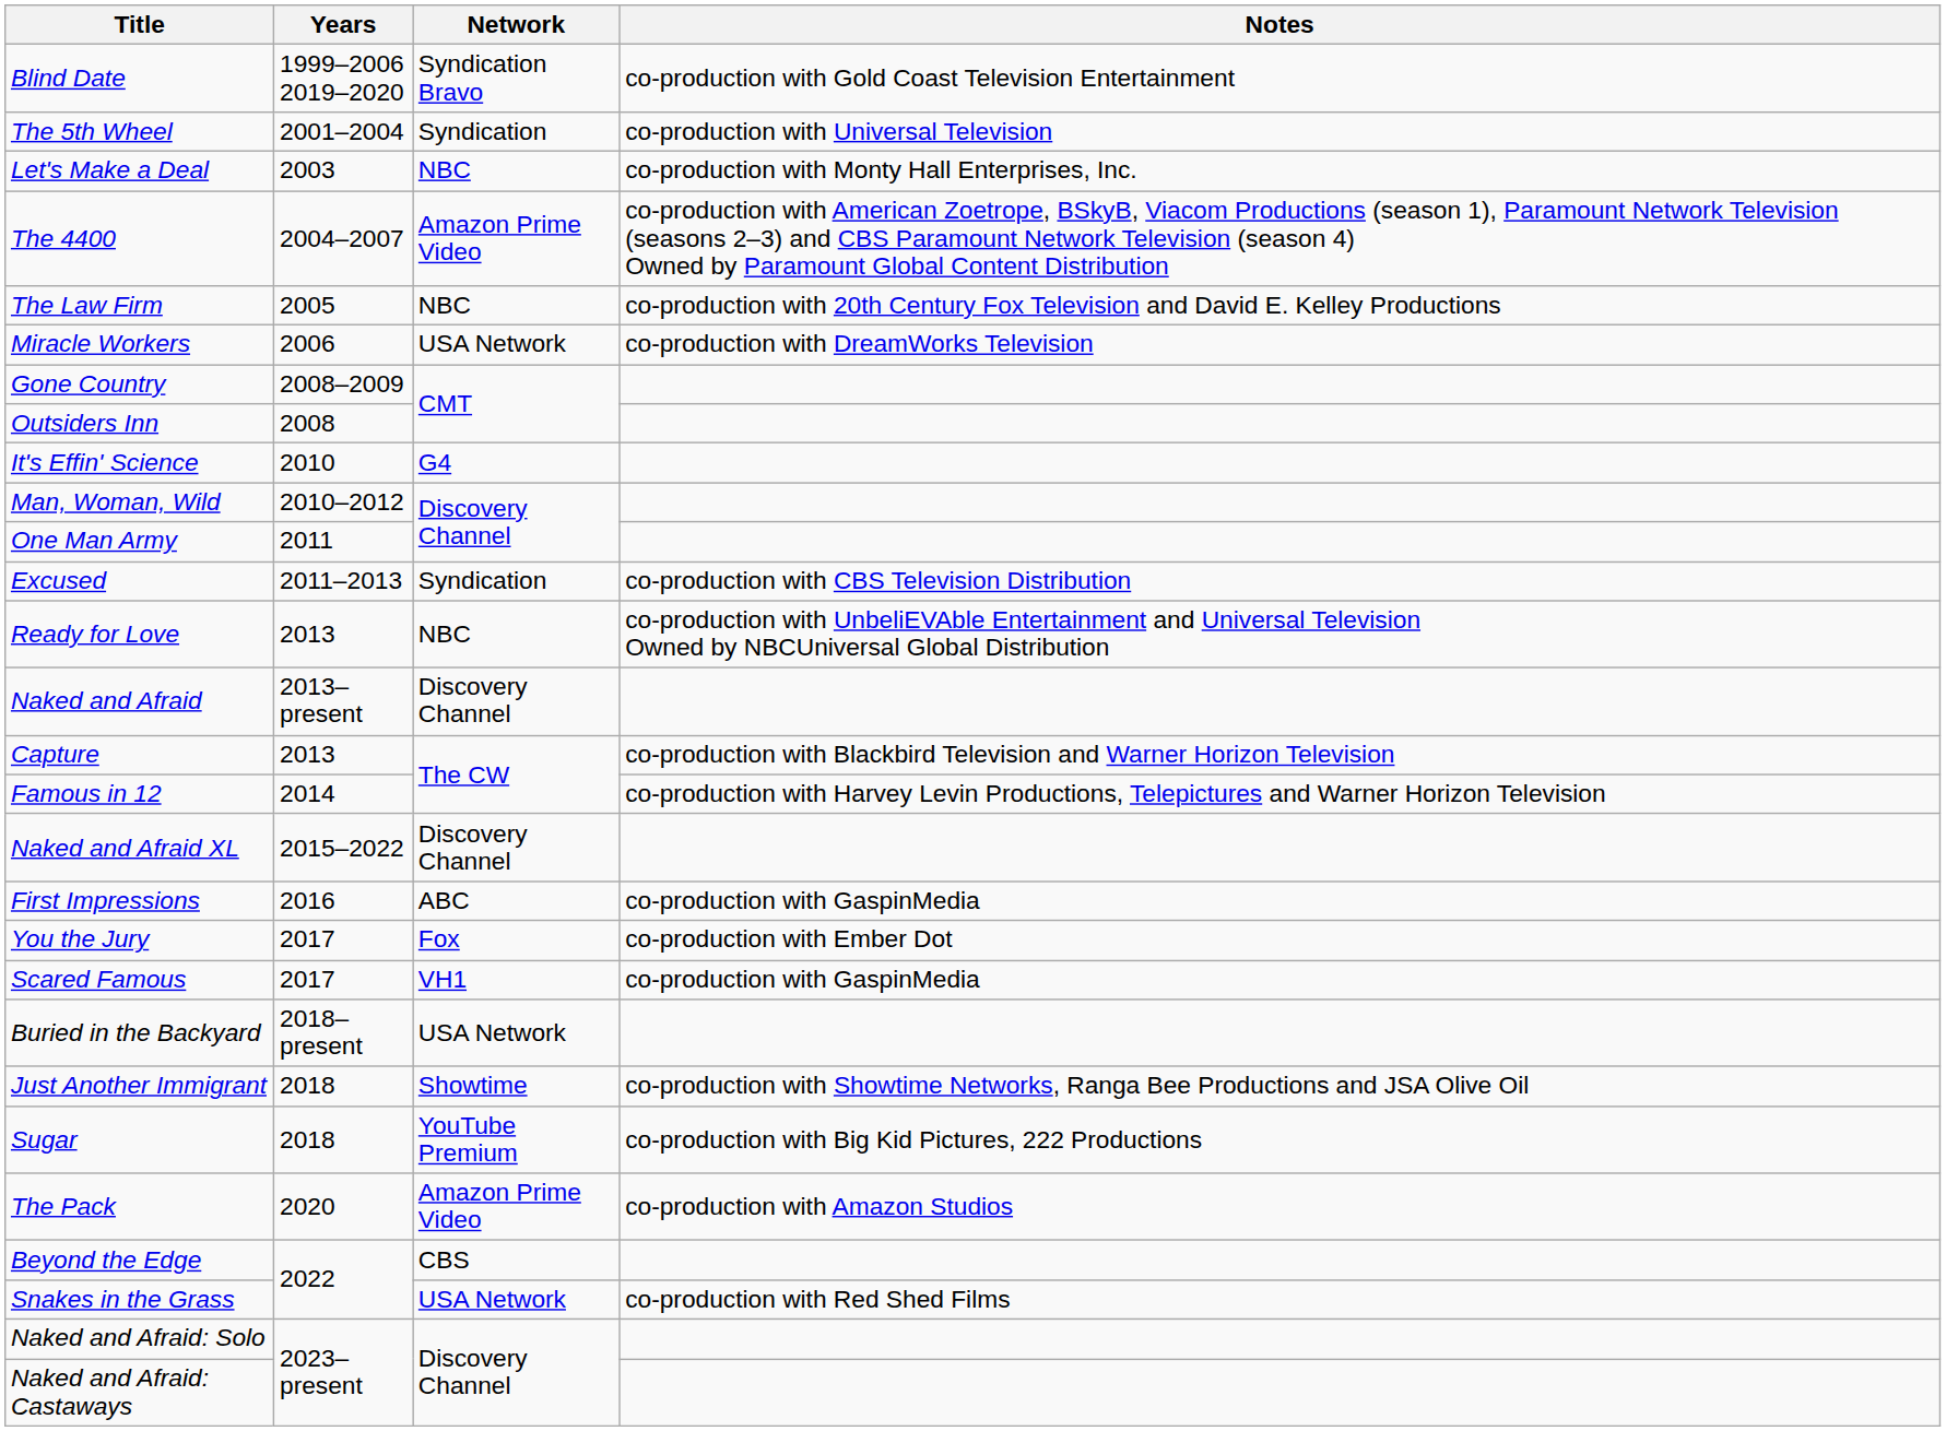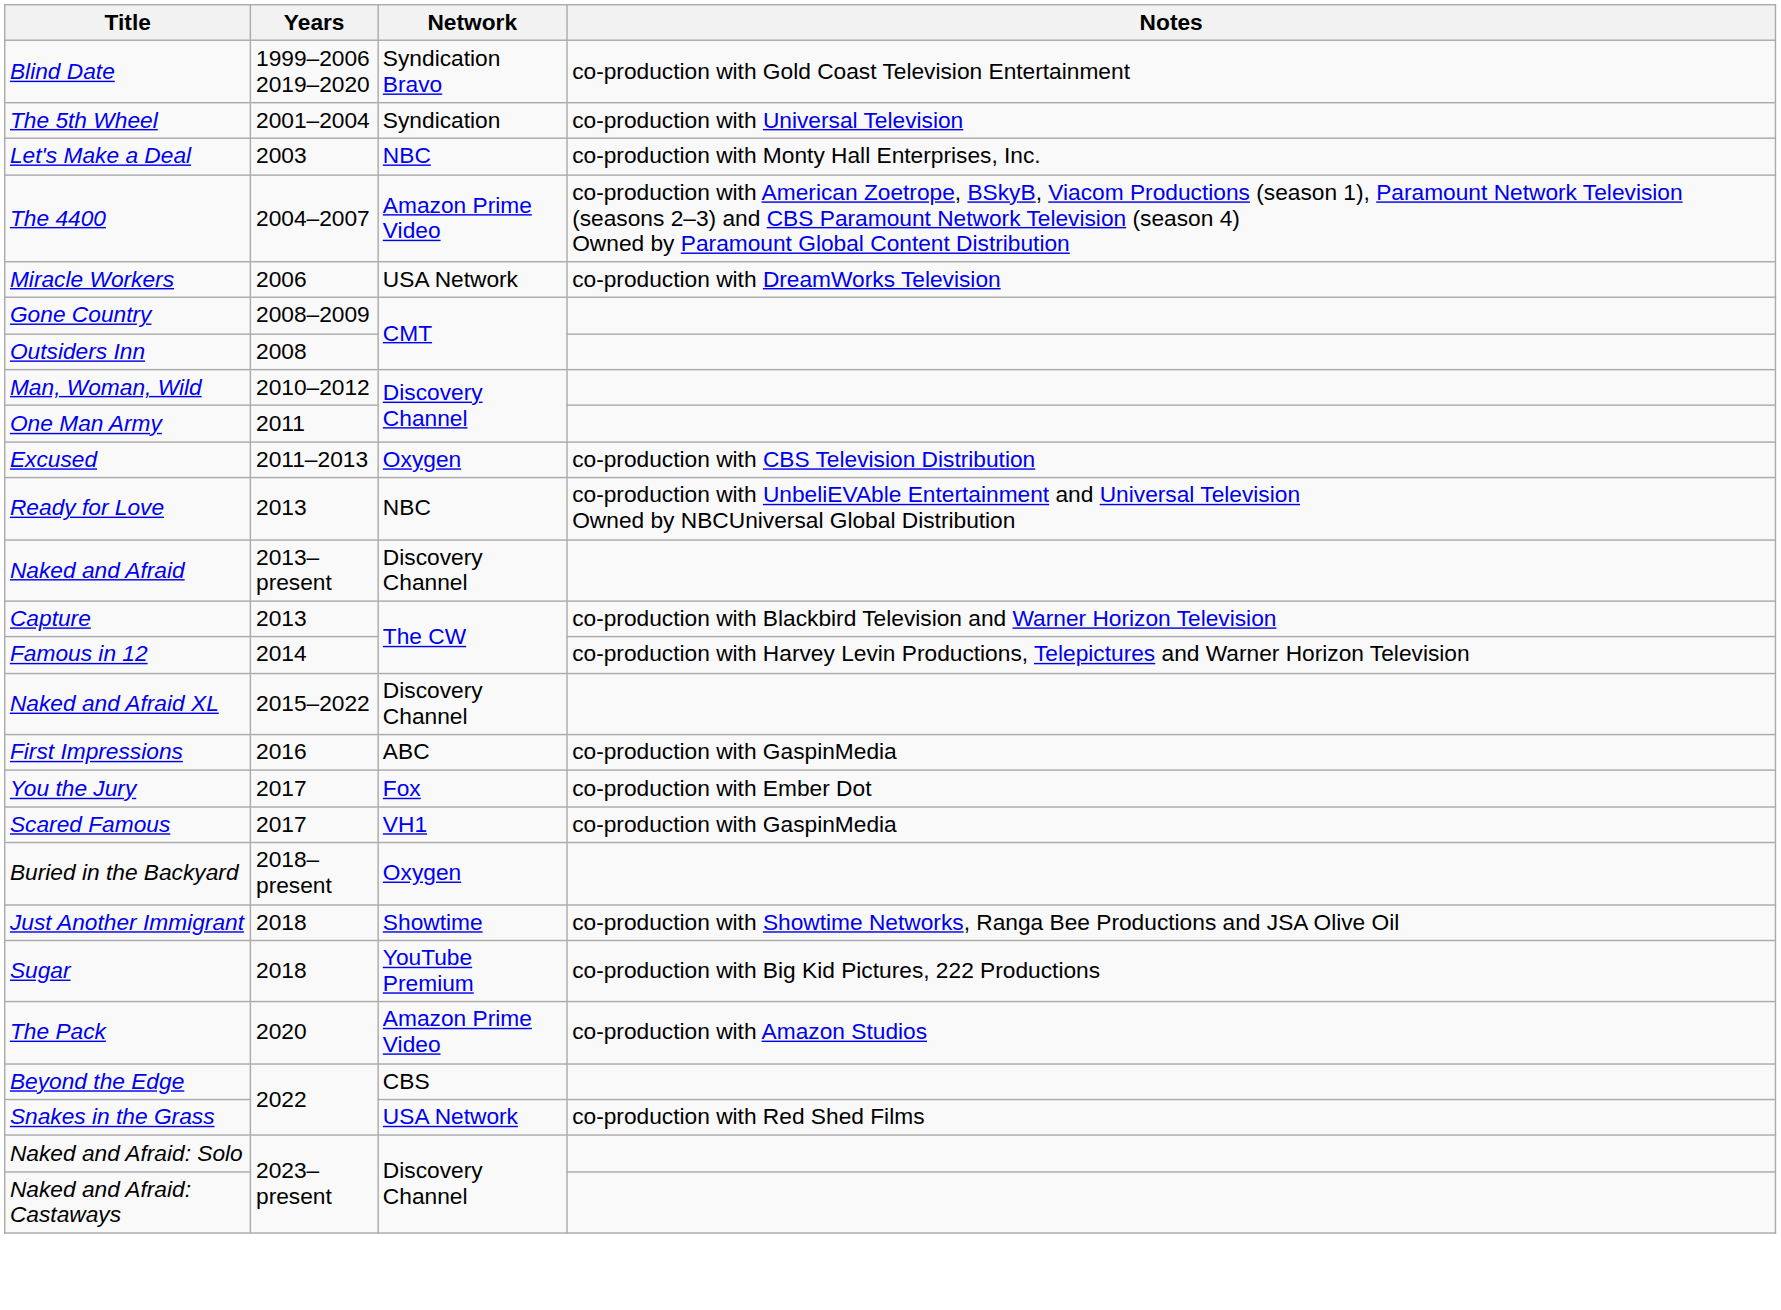 <table class="wikitable sortable">
 <tr>
 <th>Title</th>
 <th>Years</th>
 <th>Network</th>
 <th>Notes</th>
 </tr>
 <tr>
 <td><em><a href='#'>Blind Date</a></em></td>
 <td>1999–2006<br>2019–2020</td>
 <td>Syndication<br><a href='#'>Bravo</a></td>
 <td>co-production with Gold Coast Television Entertainment</td>
 </tr>
 <tr>
 <td><em><a href='#'>The 5th Wheel</a></em></td>
 <td>2001–2004</td>
 <td>Syndication</td>
 <td>co-production with <a href='#'>Universal Television</a></td>
 </tr>
 <tr>
 <td><em><a href='#'>Let's Make a Deal</a></em></td>
 <td>2003</td>
 <td><a href='#'>NBC</a></td>
 <td>co-production with Monty Hall Enterprises, Inc.</td>
 </tr>
 <tr>
 <td><em><a href='#'>The 4400</a></em></td>
 <td>2004–2007</td>
 <td><a href='#'>Amazon Prime Video</a></td>
 <td>co-production with <a href='#'>American Zoetrope</a>, <a href='#'>BSkyB</a>, <a href='#'>Viacom Productions</a> (season 1), <a href='#'>Paramount Network Television</a> (seasons 2–3) and <a href='#'>CBS Paramount Network Television</a> (season 4)<br>Owned by <a href='#'>Paramount Global Content Distribution</a></td>
 </tr>
 <tr>
-<td><em><a href='#'>The Law Firm</a></em></td>
-<td>2005</td>
-<td>NBC</td>
-<td>co-production with <a href='#'>20th Century Fox Television</a> and David E. Kelley Productions</td>
-</tr>
-<tr>
 <td><em><a href='#'>Miracle Workers</a></em></td>
 <td>2006</td>
 <td>USA Network</td>
 <td>co-production with <a href='#'>DreamWorks Television</a></td>
 </tr>
 <tr>
 <td><em><a href='#'>Gone Country</a></em></td>
 <td>2008–2009</td>
 <td rowspan=2><a href='#'>CMT</a></td>
 <td></td>
 </tr>
 <tr>
 <td><em><a href='#'>Outsiders Inn</a></em></td>
 <td>2008</td>
 <td></td>
 </tr>
 <tr>
-<td><em><a href='#'>It's Effin' Science</a></em></td>
-<td>2010</td>
-<td><a href='#'>G4</a></td>
-<td></td>
-</tr>
-<tr>
 <td><em><a href='#'>Man, Woman, Wild</a></em></td>
 <td>2010–2012</td>
 <td rowspan="2"><a href='#'>Discovery Channel</a></td>
 <td></td>
 </tr>
 <tr>
 <td><em><a href='#'>One Man Army</a></em></td>
 <td>2011</td>
 <td></td>
 </tr>
 <tr>
 <td><em><a href='#'>Excused</a></em></td>
 <td>2011–2013</td>
-<td>Syndication</td>
+<td><a href='#'>Oxygen</a></td>
 <td>co-production with <a href='#'>CBS Television Distribution</a></td>
 </tr>
 <tr>
 <td><em><a href='#'>Ready for Love</a></em></td>
 <td>2013</td>
 <td>NBC</td>
 <td>co-production with <a href='#'>UnbeliEVAble Entertainment</a> and <a href='#'>Universal Television</a><br>Owned by NBCUniversal Global Distribution</td>
 </tr>
 <tr>
 <td><em><a href='#'>Naked and Afraid</a></em></td>
 <td>2013–present</td>
 <td>Discovery Channel</td>
 <td></td>
 </tr>
 <tr>
 <td><em><a href='#'>Capture</a></em></td>
 <td>2013</td>
 <td rowspan="2"><a href='#'>The CW</a></td>
 <td>co-production with Blackbird Television and <a href='#'>Warner Horizon Television</a></td>
 </tr>
 <tr>
 <td><em><a href='#'>Famous in 12</a></em></td>
 <td>2014</td>
 <td>co-production with Harvey Levin Productions, <a href='#'>Telepictures</a> and Warner Horizon Television</td>
 </tr>
 <tr>
 <td><em><a href='#'>Naked and Afraid XL</a></em></td>
 <td>2015–2022</td>
 <td>Discovery Channel</td>
 <td></td>
 </tr>
 <tr>
 <td><em><a href='#'>First Impressions</a></em></td>
 <td>2016</td>
 <td>ABC</td>
 <td>co-production with GaspinMedia</td>
 </tr>
 <tr>
 <td><em><a href='#'>You the Jury</a></em></td>
 <td>2017</td>
 <td><a href='#'>Fox</a></td>
 <td>co-production with Ember Dot</td>
 </tr>
 <tr>
 <td><em><a href='#'>Scared Famous</a></em></td>
 <td>2017</td>
 <td><a href='#'>VH1</a></td>
 <td>co-production with GaspinMedia</td>
 </tr>
 <tr>
 <td><em>Buried in the Backyard</em></td>
 <td>2018–present</td>
-<td>USA Network</td>
+<td><a href='#'>Oxygen</a></td>
 <td></td>
 </tr>
 <tr>
 <td><em><a href='#'>Just Another Immigrant</a></em></td>
 <td>2018</td>
 <td><a href='#'>Showtime</a></td>
 <td>co-production with <a href='#'>Showtime Networks</a>, Ranga Bee Productions and JSA Olive Oil</td>
 </tr>
 <tr>
 <td><em><a href='#'>Sugar</a></em></td>
 <td>2018</td>
 <td><a href='#'>YouTube Premium</a></td>
 <td>co-production with Big Kid Pictures, 222 Productions</td>
 </tr>
 <tr>
 <td><em><a href='#'>The Pack</a></em></td>
 <td>2020</td>
 <td><a href='#'>Amazon Prime Video</a></td>
 <td>co-production with <a href='#'>Amazon Studios</a></td>
 </tr>
 <tr>
 <td><em><a href='#'>Beyond the Edge</a></em></td>
 <td rowspan="2">2022</td>
 <td>CBS</td>
 <td></td>
 </tr>
 <tr>
 <td><em><a href='#'>Snakes in the Grass</a></em></td>
 <td><a href='#'>USA Network</a></td>
 <td>co-production with Red Shed Films</td>
 </tr>
 <tr>
 <td><em>Naked and Afraid: Solo</em></td>
 <td rowspan="2">2023–present</td>
 <td rowspan="2">Discovery Channel</td>
 <td></td>
 </tr>
 <tr>
 <td><em>Naked and Afraid: Castaways</em></td>
 </tr>
 </table>
